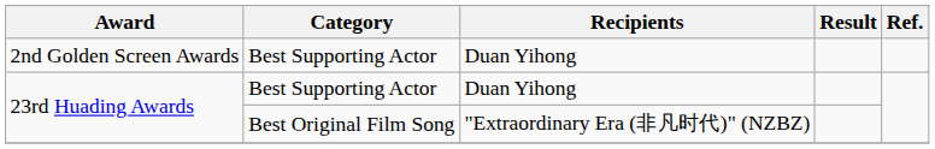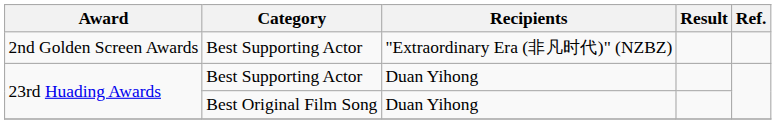 <table class="wikitable">
 <tr>
 <th>Award</th>
 <th>Category</th>
 <th>Recipients</th>
 <th>Result</th>
 <th>Ref.</th>
 </tr>
 <tr>
 <td>2nd Golden Screen Awards</td>
 <td>Best Supporting Actor</td>
-<td>Duan Yihong</td>
+<td>"Extraordinary Era (非凡时代)" (NZBZ)</td>
 <td></td>
 <td></td>
 </tr>
 <tr>
 <td rowspan=2>23rd <a href='#'>Huading Awards</a></td>
 <td>Best Supporting Actor</td>
 <td>Duan Yihong</td>
 <td></td>
 <td rowspan=2></td>
 </tr>
 <tr>
 <td>Best Original Film Song</td>
-<td>"Extraordinary Era (非凡时代)" (NZBZ)</td>
+<td>Duan Yihong</td>
 <td></td>
 </tr>
 <tr>
 </tr>
 </table>
